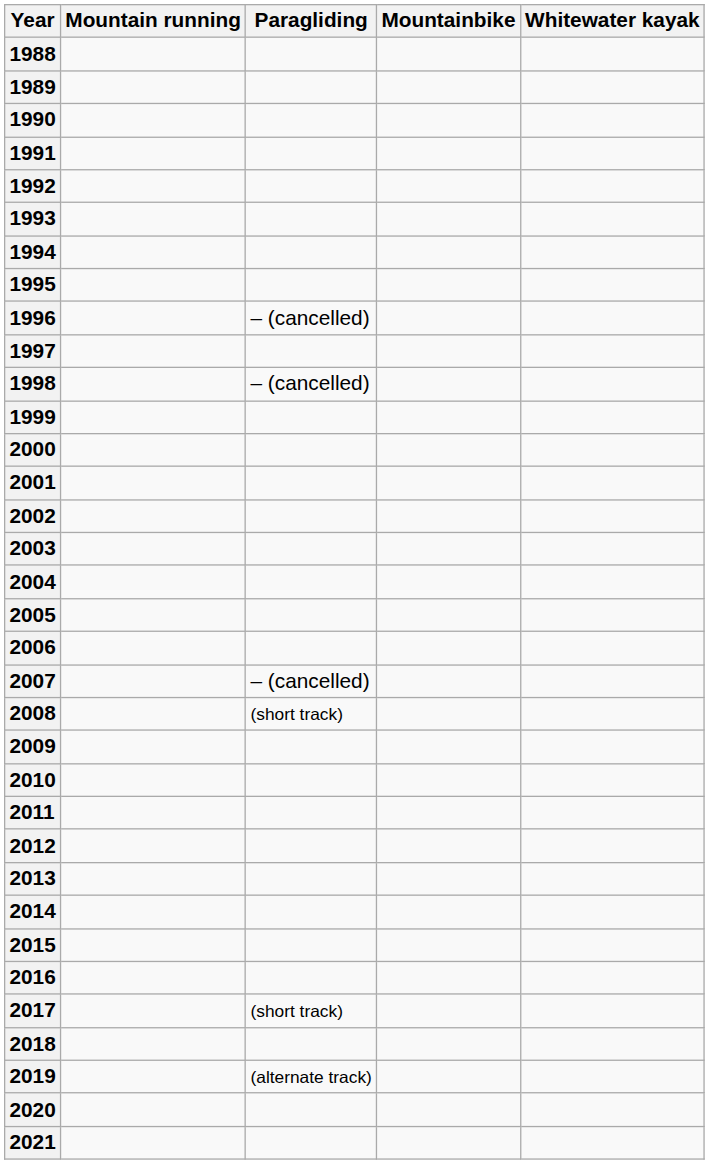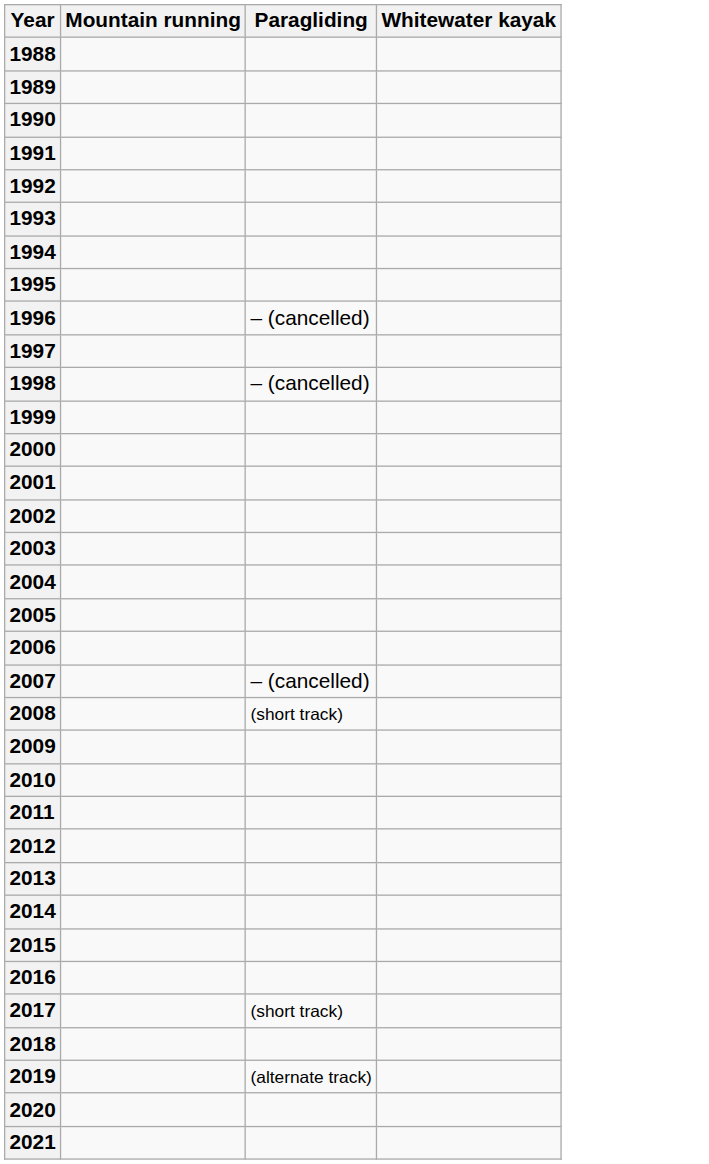 <table class="wikitable" style="text-align: left;">
 <tr class="hintergrundfarbe5">
 <th>Year</th>
 <th> Mountain running</th>
 <th> Paragliding</th>
-<th> Mountainbike</th>
 <th> Whitewater kayak</th>
 </tr>
 <tr>
 <th class="hintergrundfarbe5" style="text-align: left;">1988</th>
-<td></td>
 <td></td>
 <td></td>
 <td></td>
 </tr>
 <tr>
 <th class="hintergrundfarbe5" style="text-align: left;">1989</th>
 <td></td>
 <td></td>
 <td></td>
-<td></td>
 </tr>
 <tr>
 <th class="hintergrundfarbe5" style="text-align: left;">1990</th>
-<td></td>
 <td></td>
 <td></td>
 <td></td>
 </tr>
 <tr>
 <th class="hintergrundfarbe5" style="text-align: left;">1991</th>
 <td></td>
 <td></td>
 <td></td>
-<td></td>
 </tr>
 <tr>
 <th class="hintergrundfarbe5" style="text-align: left;">1992</th>
-<td></td>
 <td></td>
 <td></td>
 <td></td>
 </tr>
 <tr>
 <th class="hintergrundfarbe5" style="text-align: left;">1993</th>
 <td></td>
 <td></td>
 <td></td>
-<td></td>
 </tr>
 <tr>
 <th class="hintergrundfarbe5" style="text-align: left;">1994</th>
-<td></td>
 <td></td>
 <td></td>
 <td></td>
 </tr>
 <tr>
 <th class="hintergrundfarbe5" style="text-align: left;">1995</th>
 <td></td>
 <td></td>
 <td></td>
-<td></td>
 </tr>
 <tr>
 <th class="hintergrundfarbe5" style="text-align: left;">1996</th>
 <td></td>
 <td>– (cancelled)</td>
 <td></td>
-<td></td>
 </tr>
 <tr>
 <th class="hintergrundfarbe5" style="text-align: left;">1997</th>
-<td></td>
 <td></td>
 <td></td>
 <td></td>
 </tr>
 <tr>
 <th class="hintergrundfarbe5" style="text-align: left;">1998</th>
 <td></td>
 <td>– (cancelled)</td>
 <td></td>
-<td></td>
 </tr>
 <tr>
 <th class="hintergrundfarbe5" style="text-align: left;">1999</th>
-<td></td>
 <td></td>
 <td></td>
 <td></td>
 </tr>
 <tr>
 <th class="hintergrundfarbe5" style="text-align: left;">2000</th>
 <td></td>
 <td></td>
 <td></td>
-<td></td>
 </tr>
 <tr>
 <th class="hintergrundfarbe5" style="text-align: left;">2001</th>
-<td></td>
 <td></td>
 <td></td>
 <td></td>
 </tr>
 <tr>
 <th class="hintergrundfarbe5" style="text-align: left;">2002</th>
 <td></td>
 <td></td>
 <td></td>
-<td></td>
 </tr>
 <tr>
 <th class="hintergrundfarbe5" style="text-align: left;">2003</th>
-<td></td>
 <td></td>
 <td></td>
 <td></td>
 </tr>
 <tr>
 <th class="hintergrundfarbe5" style="text-align: left;">2004</th>
 <td></td>
 <td></td>
 <td></td>
-<td></td>
 </tr>
 <tr>
 <th class="hintergrundfarbe5" style="text-align: left;">2005</th>
-<td></td>
 <td></td>
 <td></td>
 <td></td>
 </tr>
 <tr>
 <th class="hintergrundfarbe5" style="text-align: left;">2006</th>
 <td></td>
 <td></td>
 <td></td>
-<td></td>
 </tr>
 <tr>
 <th class="hintergrundfarbe5" style="text-align: left;">2007</th>
 <td></td>
 <td>– (cancelled)</td>
-<td></td>
 <td></td>
 </tr>
 <tr>
 <th class="hintergrundfarbe5" style="text-align: left;">2008</th>
 <td></td>
 <td> <small>(short track)</small></td>
 <td></td>
-<td></td>
 </tr>
 <tr>
 <th class="hintergrundfarbe5" style="text-align: left;">2009</th>
-<td></td>
 <td></td>
 <td></td>
 <td></td>
 </tr>
 <tr>
 <th class="hintergrundfarbe5" style="text-align: left;">2010</th>
 <td></td>
 <td></td>
 <td></td>
-<td></td>
 </tr>
 <tr>
 <th class="hintergrundfarbe5" style="text-align: left;">2011</th>
-<td></td>
 <td></td>
 <td></td>
 <td></td>
 </tr>
 <tr>
 <th class="hintergrundfarbe5" style="text-align: left;">2012</th>
 <td></td>
 <td></td>
 <td></td>
-<td></td>
 </tr>
 <tr>
 <th class="hintergrundfarbe5" style="text-align: left;">2013</th>
-<td></td>
 <td></td>
 <td></td>
 <td></td>
 </tr>
 <tr>
 <th class="hintergrundfarbe5" style="text-align: left;">2014</th>
 <td></td>
 <td></td>
 <td></td>
-<td></td>
 </tr>
 <tr>
 <th class="hintergrundfarbe5" style="text-align: left;">2015</th>
-<td></td>
 <td></td>
 <td></td>
 <td></td>
 </tr>
 <tr>
 <th class="hintergrundfarbe5" style="text-align: left;">2016</th>
 <td></td>
 <td></td>
 <td></td>
-<td></td>
 </tr>
 <tr>
 <th class="hintergrundfarbe5" style="text-align: left;">2017</th>
 <td></td>
 <td> <small>(short track)</small></td>
 <td></td>
-<td></td>
 </tr>
 <tr>
 <th class="hintergrundfarbe5" style="text-align: left;">2018</th>
-<td></td>
 <td></td>
 <td></td>
 <td></td>
 </tr>
 <tr>
 <th class="hintergrundfarbe5" style="text-align: left;">2019</th>
 <td></td>
 <td> <small>(alternate track)</small></td>
 <td></td>
-<td></td>
 </tr>
 <tr>
 <th class="hintergrundfarbe5" style="text-align: left;">2020</th>
-<td></td>
 <td></td>
 <td></td>
 <td></td>
 </tr>
 <tr>
 <th>2021</th>
 <td></td>
 <td></td>
 <td></td>
-<td></td>
 </tr>
 </table>
